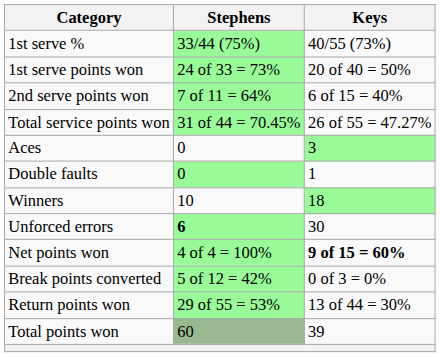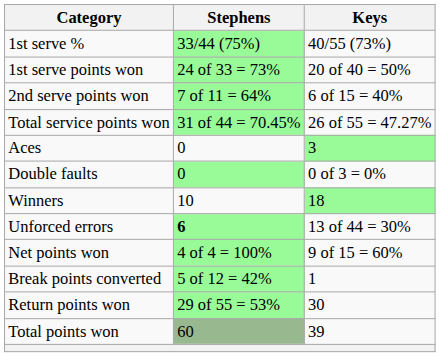 <table class="wikitable">
 <tr>
 <th>Category</th>
 <th> Stephens</th>
 <th> Keys</th>
 </tr>
 <tr>
 <td>1st serve %</td>
 <td bgcolor=98FB98>33/44 (75%)</td>
 <td>40/55 (73%)</td>
 </tr>
 <tr>
 <td>1st serve points won</td>
 <td bgcolor=98FB98>24 of 33 = 73%</td>
 <td>20 of 40 = 50%</td>
 </tr>
 <tr>
 <td>2nd serve points won</td>
 <td bgcolor=98FB98>7 of 11 = 64%</td>
 <td>6 of 15 = 40%</td>
 </tr>
 <tr>
 <td>Total service points won</td>
 <td bgcolor=98FB98>31 of 44 = 70.45%</td>
 <td>26 of 55 = 47.27%</td>
 </tr>
 <tr>
 <td>Aces</td>
 <td>0</td>
 <td bgcolor=98FB98>3</td>
 </tr>
 <tr>
 <td>Double faults</td>
 <td bgcolor=98FB98>0</td>
-<td>1</td>
+<td>0 of 3 = 0%</td>
 </tr>
 <tr>
 <td>Winners</td>
 <td>10</td>
 <td bgcolor=98FB98>18</td>
 </tr>
 <tr>
 <td>Unforced errors</td>
 <td bgcolor=98FB98><strong>6</strong></td>
-<td>30</td>
+<td>13 of 44 = 30%</td>
 </tr>
 <tr>
 <td>Net points won</td>
 <td bgcolor=98FB98>4 of 4 = 100%</td>
-<td><strong>9 of 15 = 60%</strong></td>
+<td>9 of 15 = 60%</td>
 </tr>
 <tr>
 <td>Break points converted</td>
 <td bgcolor=98FB98>5 of 12 = 42%</td>
-<td>0 of 3 = 0%</td>
+<td>1</td>
 </tr>
 <tr>
 <td>Return points won</td>
 <td bgcolor=98FB98>29 of 55 = 53%</td>
-<td>13 of 44 = 30%</td>
+<td>30</td>
 </tr>
 <tr>
 <td>Total points won</td>
 <td bgcolor=98FB989>60</td>
 <td>39</td>
 </tr>
 <tr>
 <th colspan=3></th>
 </tr>
 </table>
